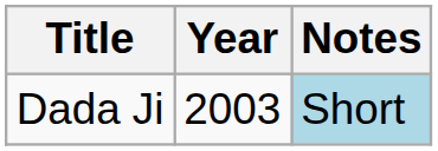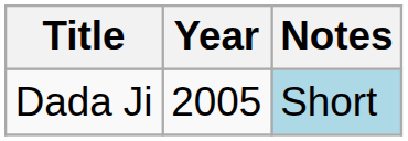 <table class="wikitable">
 <tr>
 <th>Title</th>
 <th>Year</th>
 <th>Notes</th>
 </tr>
 <tr>
 <td>Dada Ji</td>
-<td>2003</td>
+<td>2005</td>
 <td style="background: lightblue;">Short</td>
 </tr>
 </table>
